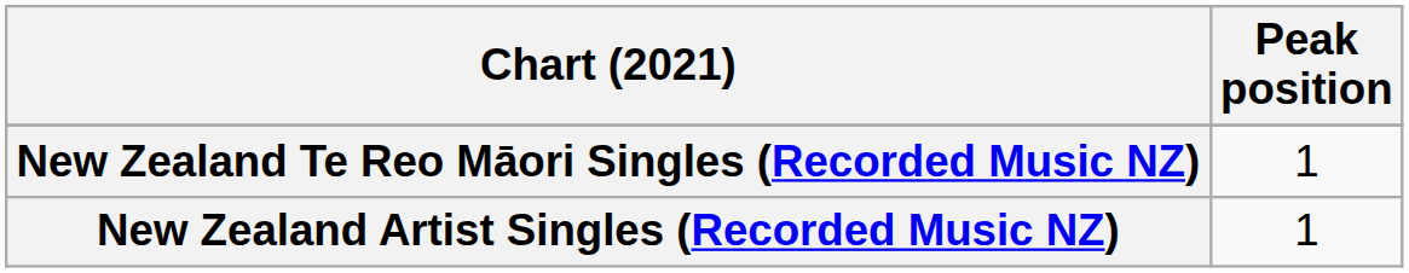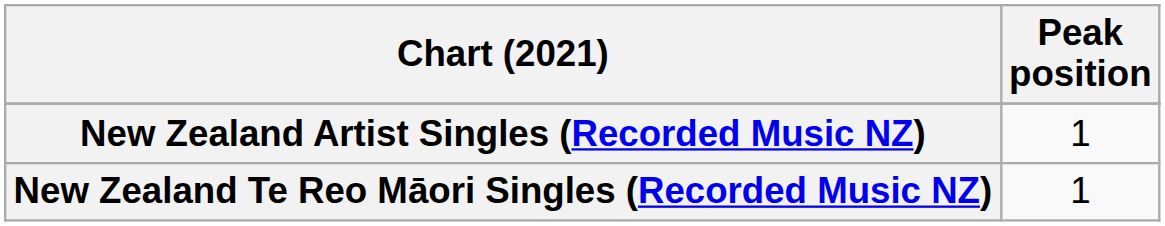 <table class="wikitable plainrowheaders" style="text-align:center">
 <tr>
 <th scope="col">Chart (2021)</th>
 <th scope="col">Peak<br>position</th>
 </tr>
 <tr>
 </tr>
 <tr>
+<th scope="row">New Zealand Artist Singles (<a href='#'>Recorded Music NZ</a>)</th>
+<td>1</td>
+</tr>
+<tr>
 <th scope="row">New Zealand Te Reo Māori Singles (<a href='#'>Recorded Music NZ</a>)</th>
 <td>1</td>
 </tr>
-<tr>
-<th scope="row">New Zealand Artist Singles (<a href='#'>Recorded Music NZ</a>)</th>
-<td>1</td>
-</tr>
 </table>
